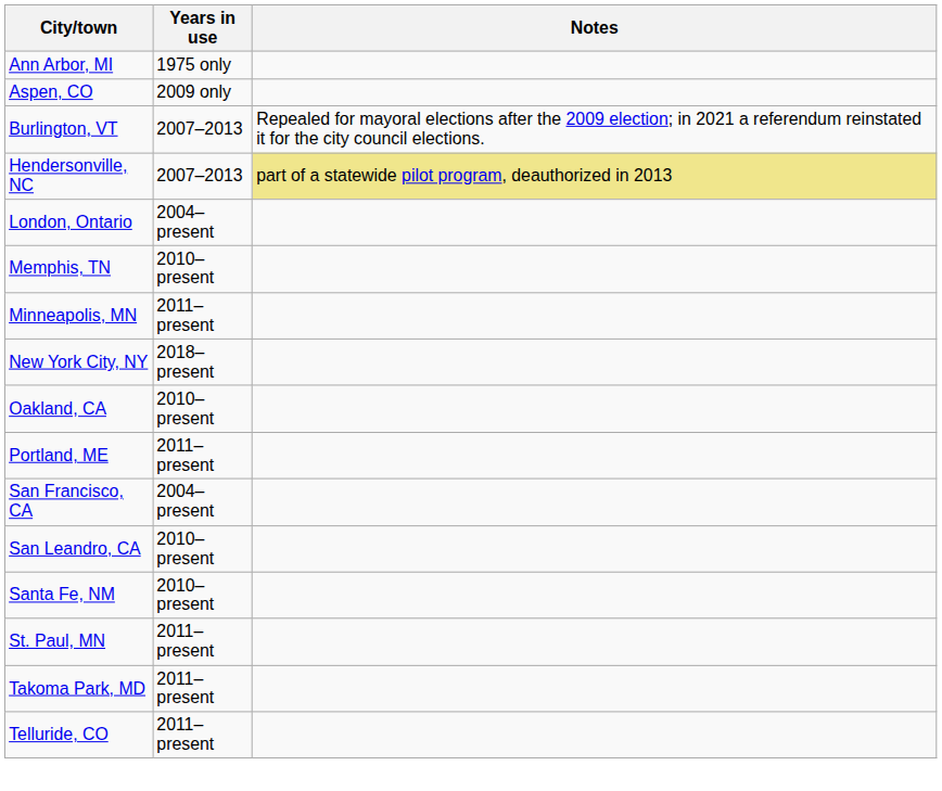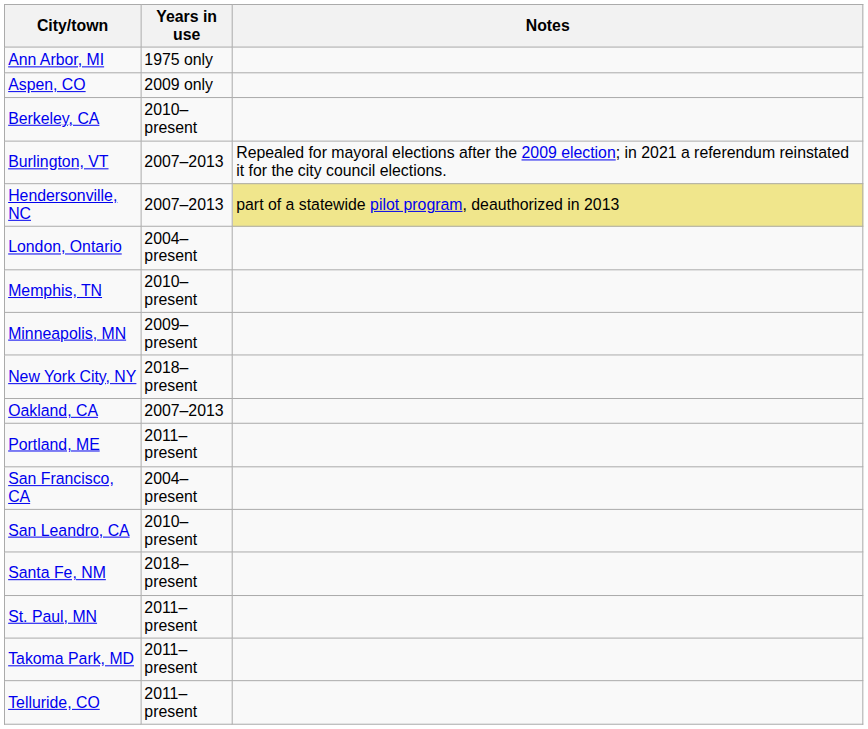 <table class="wikitable sortable">
 <tr>
 <th>City/town</th>
 <th>Years in use</th>
 <th>Notes</th>
 </tr>
 <tr>
 <td><a href='#'>Ann Arbor, MI</a></td>
 <td>1975 only</td>
 <td></td>
 </tr>
 <tr>
 <td><a href='#'>Aspen, CO</a></td>
 <td>2009 only</td>
+<td></td>
+</tr>
+<tr>
+<td><a href='#'>Berkeley, CA</a></td>
+<td>2010–present</td>
 <td></td>
 </tr>
 <tr>
 <td><a href='#'>Burlington, VT</a></td>
 <td>2007–2013</td>
 <td>Repealed for mayoral elections after the <a href='#'>2009 election</a>; in 2021 a referendum reinstated it for the city council elections.</td>
 </tr>
 <tr>
 <td><a href='#'>Hendersonville, NC</a></td>
 <td>2007–2013</td>
 <td style="background: khaki;">part of a statewide <a href='#'>pilot program</a>, deauthorized in 2013</td>
 </tr>
 <tr>
 <td><a href='#'>London, Ontario</a></td>
 <td>2004–present </td>
 <td></td>
 </tr>
 <tr>
 <td><a href='#'>Memphis, TN</a></td>
 <td>2010–present</td>
 <td></td>
 </tr>
 <tr>
 <td><a href='#'>Minneapolis, MN</a></td>
-<td>2011–present</td>
+<td>2009–present</td>
 <td></td>
 </tr>
 <tr>
 <td><a href='#'>New York City, NY</a></td>
 <td>2018–present</td>
 <td></td>
 </tr>
 <tr>
 <td><a href='#'>Oakland, CA</a></td>
-<td>2010–present</td>
+<td>2007–2013</td>
 <td></td>
 </tr>
 <tr>
 <td><a href='#'>Portland, ME</a></td>
 <td>2011–present</td>
 <td></td>
 </tr>
 <tr>
 <td><a href='#'>San Francisco, CA</a></td>
 <td>2004–present </td>
 <td></td>
 </tr>
 <tr>
 <td><a href='#'>San Leandro, CA</a></td>
 <td>2010–present</td>
 <td></td>
 </tr>
 <tr>
 <td><a href='#'>Santa Fe, NM</a></td>
-<td>2010–present</td>
+<td>2018–present</td>
 <td></td>
 </tr>
 <tr>
 <td><a href='#'>St. Paul, MN</a></td>
 <td>2011–present </td>
 <td></td>
 </tr>
 <tr>
 <td><a href='#'>Takoma Park, MD</a></td>
 <td>2011–present </td>
 <td></td>
 </tr>
 <tr>
 <td><a href='#'>Telluride, CO</a></td>
 <td>2011–present</td>
 <td></td>
 </tr>
 </table>
